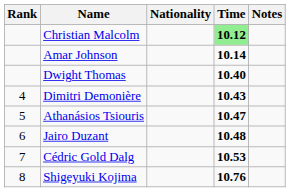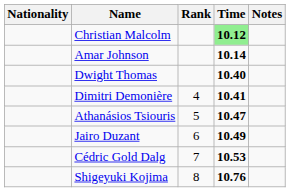 <table class="wikitable sortable" style="text-align:center">
 <tr>
+<th>Nationality</th>
+<th>Name</th>
 <th>Rank</th>
-<th>Name</th>
-<th>Nationality</th>
 <th>Time</th>
 <th>Notes</th>
 </tr>
 <tr>
+<td align=left></td>
+<td align=left><a href='#'>Christian Malcolm</a></td>
 <td></td>
-<td align=left><a href='#'>Christian Malcolm</a></td>
-<td align=left></td>
 <td style="background: lightgreen;"><strong>10.12</strong></td>
 <td></td>
 </tr>
 <tr>
+<td align=left></td>
+<td align=left><a href='#'>Amar Johnson</a></td>
 <td></td>
-<td align=left><a href='#'>Amar Johnson</a></td>
-<td align=left></td>
 <td><strong>10.14</strong></td>
 <td></td>
 </tr>
 <tr>
+<td align=left></td>
+<td align=left><a href='#'>Dwight Thomas</a></td>
 <td></td>
-<td align=left><a href='#'>Dwight Thomas</a></td>
-<td align=left></td>
 <td><strong>10.40</strong></td>
 <td></td>
 </tr>
 <tr>
+<td align=left></td>
+<td align=left><a href='#'>Dimitri Demonière</a></td>
 <td>4</td>
-<td align=left><a href='#'>Dimitri Demonière</a></td>
-<td align=left></td>
-<td><strong>10.43</strong></td>
+<td><strong>10.41</strong></td>
 <td></td>
 </tr>
 <tr>
+<td align=left></td>
+<td align=left><a href='#'>Athanásios Tsiouris</a></td>
 <td>5</td>
-<td align=left><a href='#'>Athanásios Tsiouris</a></td>
-<td align=left></td>
 <td><strong>10.47</strong></td>
 <td></td>
 </tr>
 <tr>
+<td align=left></td>
+<td align=left><a href='#'>Jairo Duzant</a></td>
 <td>6</td>
-<td align=left><a href='#'>Jairo Duzant</a></td>
-<td align=left></td>
-<td><strong>10.48</strong></td>
+<td><strong>10.49</strong></td>
 <td></td>
 </tr>
 <tr>
+<td align=left></td>
+<td align=left><a href='#'>Cédric Gold Dalg</a></td>
 <td>7</td>
-<td align=left><a href='#'>Cédric Gold Dalg</a></td>
-<td align=left></td>
 <td><strong>10.53</strong></td>
 <td></td>
 </tr>
 <tr>
+<td align=left></td>
+<td align=left><a href='#'>Shigeyuki Kojima</a></td>
 <td>8</td>
-<td align=left><a href='#'>Shigeyuki Kojima</a></td>
-<td align=left></td>
 <td><strong>10.76</strong></td>
 <td></td>
 </tr>
 </table>
